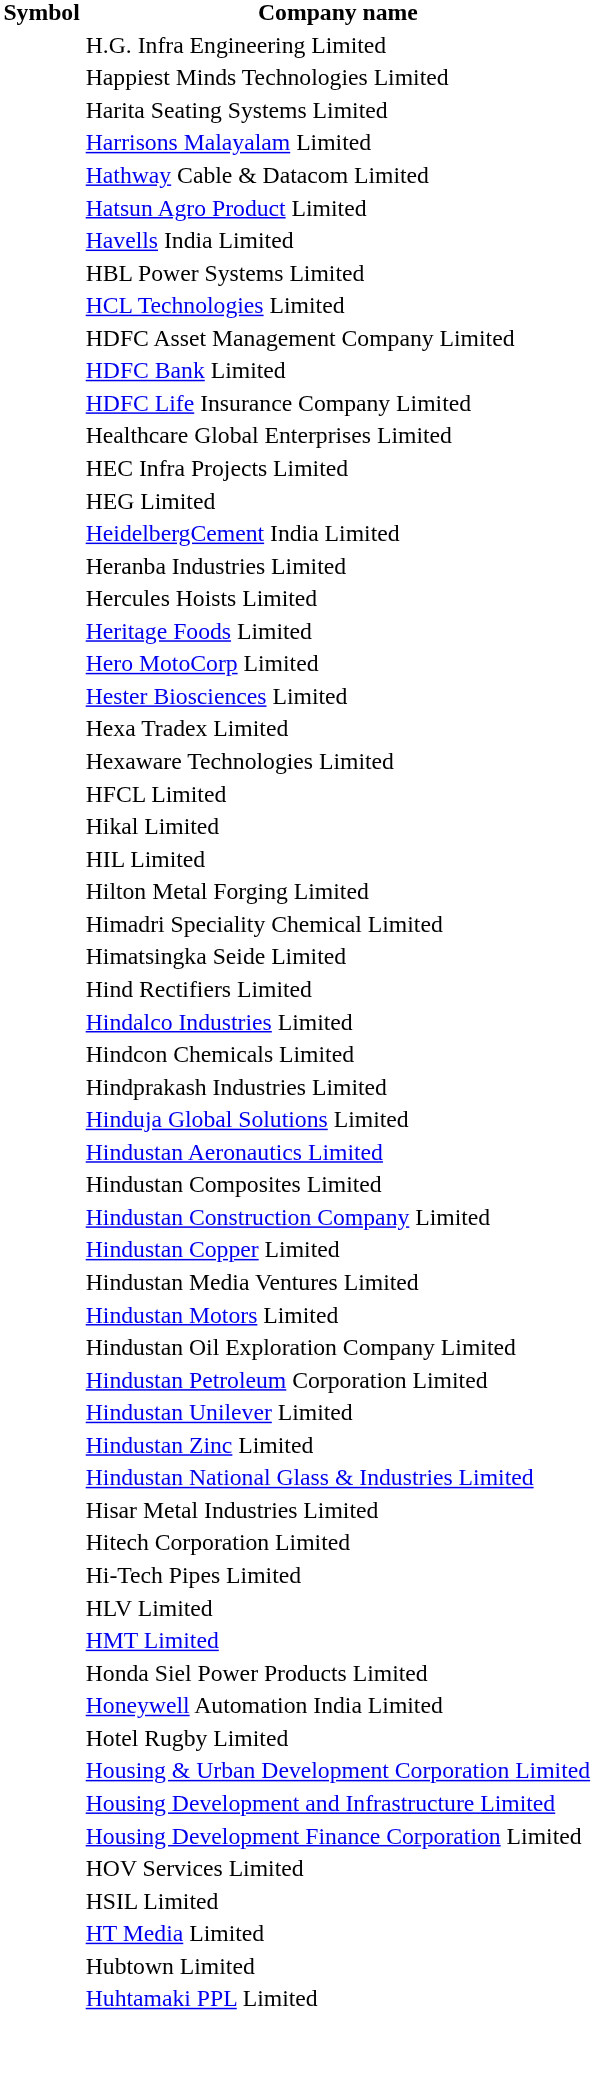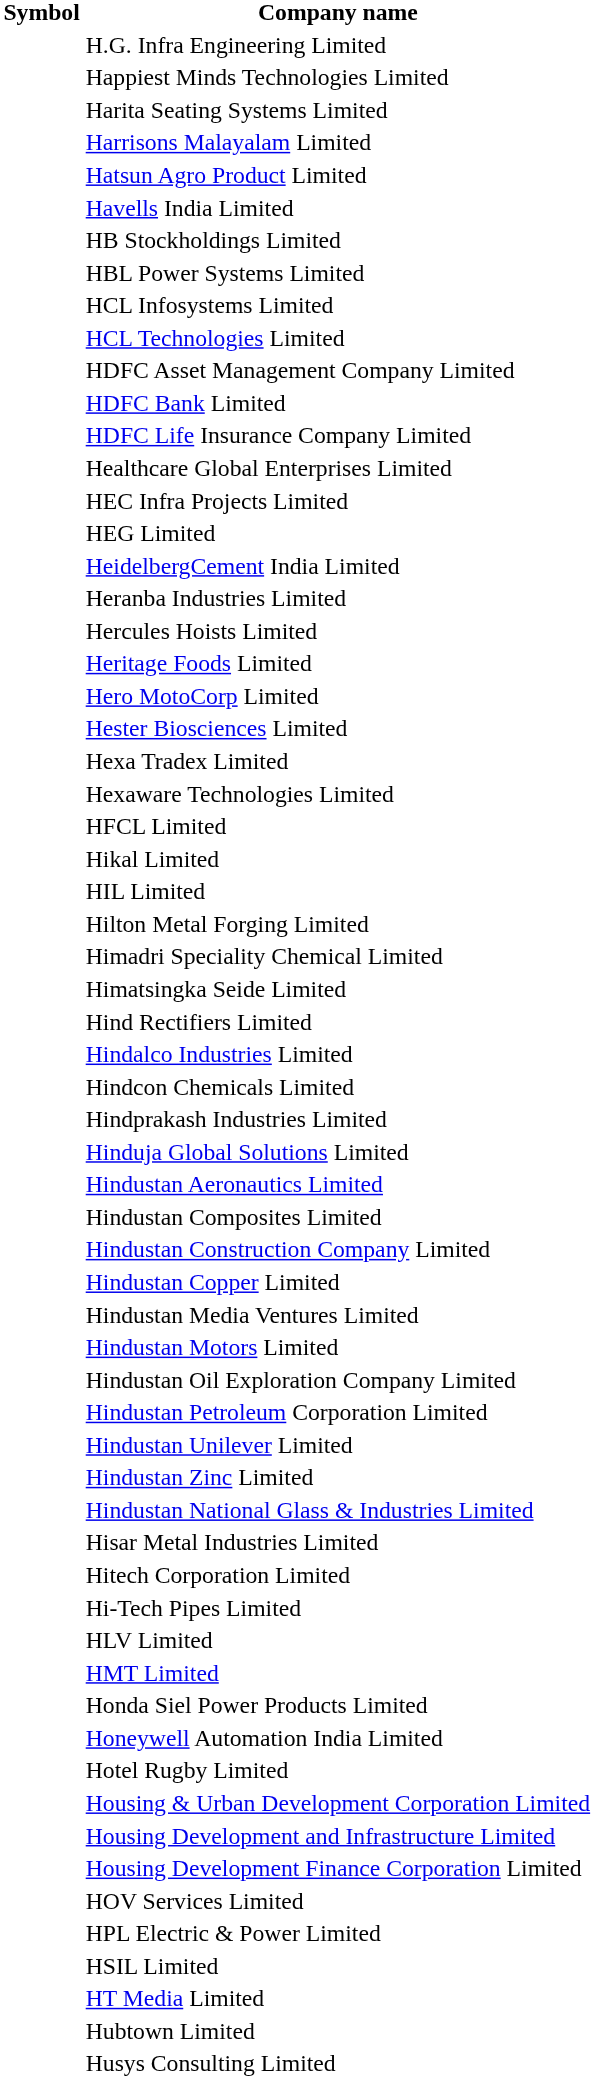 <table style="background:transparent;">
 <tr>
 <th>Symbol</th>
 <th>Company name</th>
 </tr>
 <tr>
 <td></td>
 <td>H.G. Infra Engineering Limited</td>
 </tr>
 <tr>
 <td></td>
 <td>Happiest Minds Technologies Limited</td>
 </tr>
 <tr>
 <td></td>
 <td>Harita Seating Systems Limited</td>
 </tr>
 <tr>
 <td></td>
 <td><a href='#'>Harrisons Malayalam</a> Limited</td>
 </tr>
 <tr>
 <td></td>
-<td><a href='#'>Hathway</a> Cable & Datacom Limited</td>
-</tr>
-<tr>
-<td></td>
 <td><a href='#'>Hatsun Agro Product</a> Limited</td>
 </tr>
 <tr>
 <td></td>
 <td><a href='#'>Havells</a> India Limited</td>
 </tr>
 <tr>
 <td></td>
+<td>HB Stockholdings Limited</td>
+</tr>
+<tr>
+<td></td>
 <td>HBL Power Systems Limited</td>
+</tr>
+<tr>
+<td></td>
+<td>HCL Infosystems Limited</td>
 </tr>
 <tr>
 <td></td>
 <td><a href='#'>HCL Technologies</a> Limited</td>
 </tr>
 <tr>
 <td></td>
 <td>HDFC Asset Management Company Limited</td>
 </tr>
 <tr>
 <td></td>
 <td><a href='#'>HDFC Bank</a> Limited</td>
 </tr>
 <tr>
 <td></td>
 <td><a href='#'>HDFC Life</a> Insurance Company Limited</td>
 </tr>
 <tr>
 <td></td>
 <td>Healthcare Global Enterprises Limited</td>
 </tr>
 <tr>
 <td></td>
 <td>HEC Infra Projects Limited</td>
 </tr>
 <tr>
 <td></td>
 <td>HEG Limited</td>
 </tr>
 <tr>
 <td></td>
 <td><a href='#'>HeidelbergCement</a> India Limited</td>
 </tr>
 <tr>
 <td></td>
 <td>Heranba Industries Limited</td>
 </tr>
 <tr>
 <td></td>
 <td>Hercules Hoists Limited</td>
 </tr>
 <tr>
 <td></td>
 <td><a href='#'>Heritage Foods</a> Limited</td>
 </tr>
 <tr>
 <td></td>
 <td><a href='#'>Hero MotoCorp</a> Limited</td>
 </tr>
 <tr>
 <td></td>
 <td><a href='#'>Hester Biosciences</a> Limited</td>
 </tr>
 <tr>
 <td></td>
 <td>Hexa Tradex Limited</td>
 </tr>
 <tr>
 <td></td>
 <td>Hexaware Technologies Limited</td>
 </tr>
 <tr>
 <td></td>
 <td>HFCL Limited</td>
 </tr>
 <tr>
 <td></td>
 <td>Hikal Limited</td>
 </tr>
 <tr>
 <td></td>
 <td>HIL Limited</td>
 </tr>
 <tr>
 <td></td>
 <td>Hilton Metal Forging Limited</td>
 </tr>
 <tr>
 <td></td>
 <td>Himadri Speciality Chemical Limited</td>
 </tr>
 <tr>
 <td></td>
 <td>Himatsingka Seide Limited</td>
 </tr>
 <tr>
 <td></td>
 <td>Hind Rectifiers Limited</td>
 </tr>
 <tr>
 <td></td>
 <td><a href='#'>Hindalco Industries</a> Limited</td>
 </tr>
 <tr>
 <td></td>
 <td>Hindcon Chemicals Limited</td>
 </tr>
 <tr>
 <td></td>
 <td>Hindprakash Industries Limited</td>
 </tr>
 <tr>
 <td></td>
 <td><a href='#'>Hinduja Global Solutions</a> Limited</td>
 </tr>
 <tr>
 <td></td>
 <td><a href='#'>Hindustan Aeronautics Limited</a></td>
 </tr>
 <tr>
 <td></td>
 <td>Hindustan Composites Limited</td>
 </tr>
 <tr>
 <td></td>
 <td><a href='#'>Hindustan Construction Company</a> Limited</td>
 </tr>
 <tr>
 <td></td>
 <td><a href='#'>Hindustan Copper</a> Limited</td>
 </tr>
 <tr>
 <td></td>
 <td>Hindustan Media Ventures Limited</td>
 </tr>
 <tr>
 <td></td>
 <td><a href='#'>Hindustan Motors</a> Limited</td>
 </tr>
 <tr>
 <td></td>
 <td>Hindustan Oil Exploration Company Limited</td>
 </tr>
 <tr>
 <td></td>
 <td><a href='#'>Hindustan Petroleum</a> Corporation Limited</td>
 </tr>
 <tr>
 <td></td>
 <td><a href='#'>Hindustan Unilever</a> Limited</td>
 </tr>
 <tr>
 <td></td>
 <td><a href='#'>Hindustan Zinc</a> Limited</td>
 </tr>
 <tr>
 <td></td>
 <td><a href='#'>Hindustan National Glass & Industries Limited</a></td>
 </tr>
 <tr>
 <td></td>
 <td>Hisar Metal Industries Limited</td>
 </tr>
 <tr>
 <td></td>
 <td>Hitech Corporation Limited</td>
 </tr>
 <tr>
 <td></td>
 <td>Hi-Tech Pipes Limited</td>
 </tr>
 <tr>
 <td></td>
 <td>HLV Limited</td>
 </tr>
 <tr>
 <td></td>
 <td><a href='#'>HMT Limited</a></td>
 </tr>
 <tr>
 <td></td>
 <td>Honda Siel Power Products Limited</td>
 </tr>
 <tr>
 <td></td>
 <td><a href='#'>Honeywell</a> Automation India Limited</td>
 </tr>
 <tr>
 <td></td>
 <td>Hotel Rugby Limited</td>
 </tr>
 <tr>
 <td></td>
 <td><a href='#'>Housing & Urban Development Corporation Limited</a></td>
 </tr>
 <tr>
 <td></td>
 <td><a href='#'>Housing Development and Infrastructure Limited</a></td>
 </tr>
 <tr>
 <td></td>
 <td><a href='#'>Housing Development Finance Corporation</a> Limited</td>
 </tr>
 <tr>
 <td></td>
 <td>HOV Services Limited</td>
 </tr>
 <tr>
 <td></td>
+<td>HPL Electric & Power Limited</td>
+</tr>
+<tr>
+<td></td>
 <td>HSIL Limited</td>
 </tr>
 <tr>
 <td></td>
 <td><a href='#'>HT Media</a> Limited</td>
 </tr>
 <tr>
 <td></td>
 <td>Hubtown Limited</td>
 </tr>
 <tr>
 <td></td>
-<td><a href='#'>Huhtamaki PPL</a> Limited</td>
+<td>Husys Consulting Limited</td>
 </tr>
 <tr>
 </tr>
 </table>
